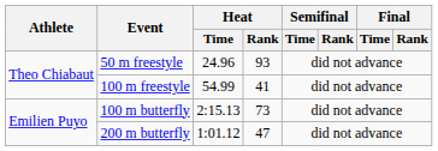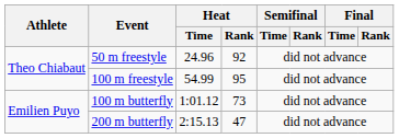 <table class="wikitable" style="text-align:center; font-size:90%">
 <tr>
 <th rowspan="2">Athlete</th>
 <th rowspan="2">Event</th>
 <th colspan="2">Heat</th>
 <th colspan="2">Semifinal</th>
 <th colspan="2">Final</th>
 </tr>
 <tr style="font-size:95%">
 <th>Time</th>
 <th>Rank</th>
 <th>Time</th>
 <th>Rank</th>
 <th>Time</th>
 <th>Rank</th>
 </tr>
 <tr>
 <td align=left rowspan=2><a href='#'>Theo Chiabaut</a></td>
 <td align=left><a href='#'>50 m freestyle</a></td>
 <td>24.96</td>
-<td>93</td>
+<td>92</td>
 <td colspan=4>did not advance</td>
 </tr>
 <tr>
 <td align=left><a href='#'>100 m freestyle</a></td>
 <td>54.99</td>
-<td>41</td>
+<td>95</td>
 <td colspan=4>did not advance</td>
 </tr>
 <tr>
 <td align=left rowspan=2><a href='#'>Emilien Puyo</a></td>
 <td align=left><a href='#'>100 m butterfly</a></td>
-<td>2:15.13</td>
+<td>1:01.12</td>
 <td>73</td>
 <td colspan=4>did not advance</td>
 </tr>
 <tr>
 <td align=left><a href='#'>200 m butterfly</a></td>
-<td>1:01.12</td>
+<td>2:15.13</td>
 <td>47</td>
 <td colspan=4>did not advance</td>
 </tr>
 </table>
